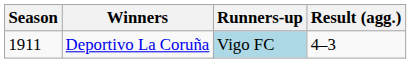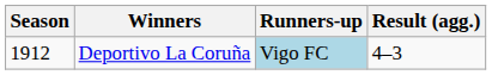 <table class="wikitable">
 <tr>
 <th>Season</th>
 <th>Winners</th>
 <th>Runners-up</th>
 <th>Result (agg.)</th>
 </tr>
 <tr>
-<td>1911</td>
+<td>1912</td>
 <td><a href='#'>Deportivo La Coruña</a></td>
 <td style="background: lightblue;">Vigo FC</td>
 <td>4–3</td>
 </tr>
 </table>
